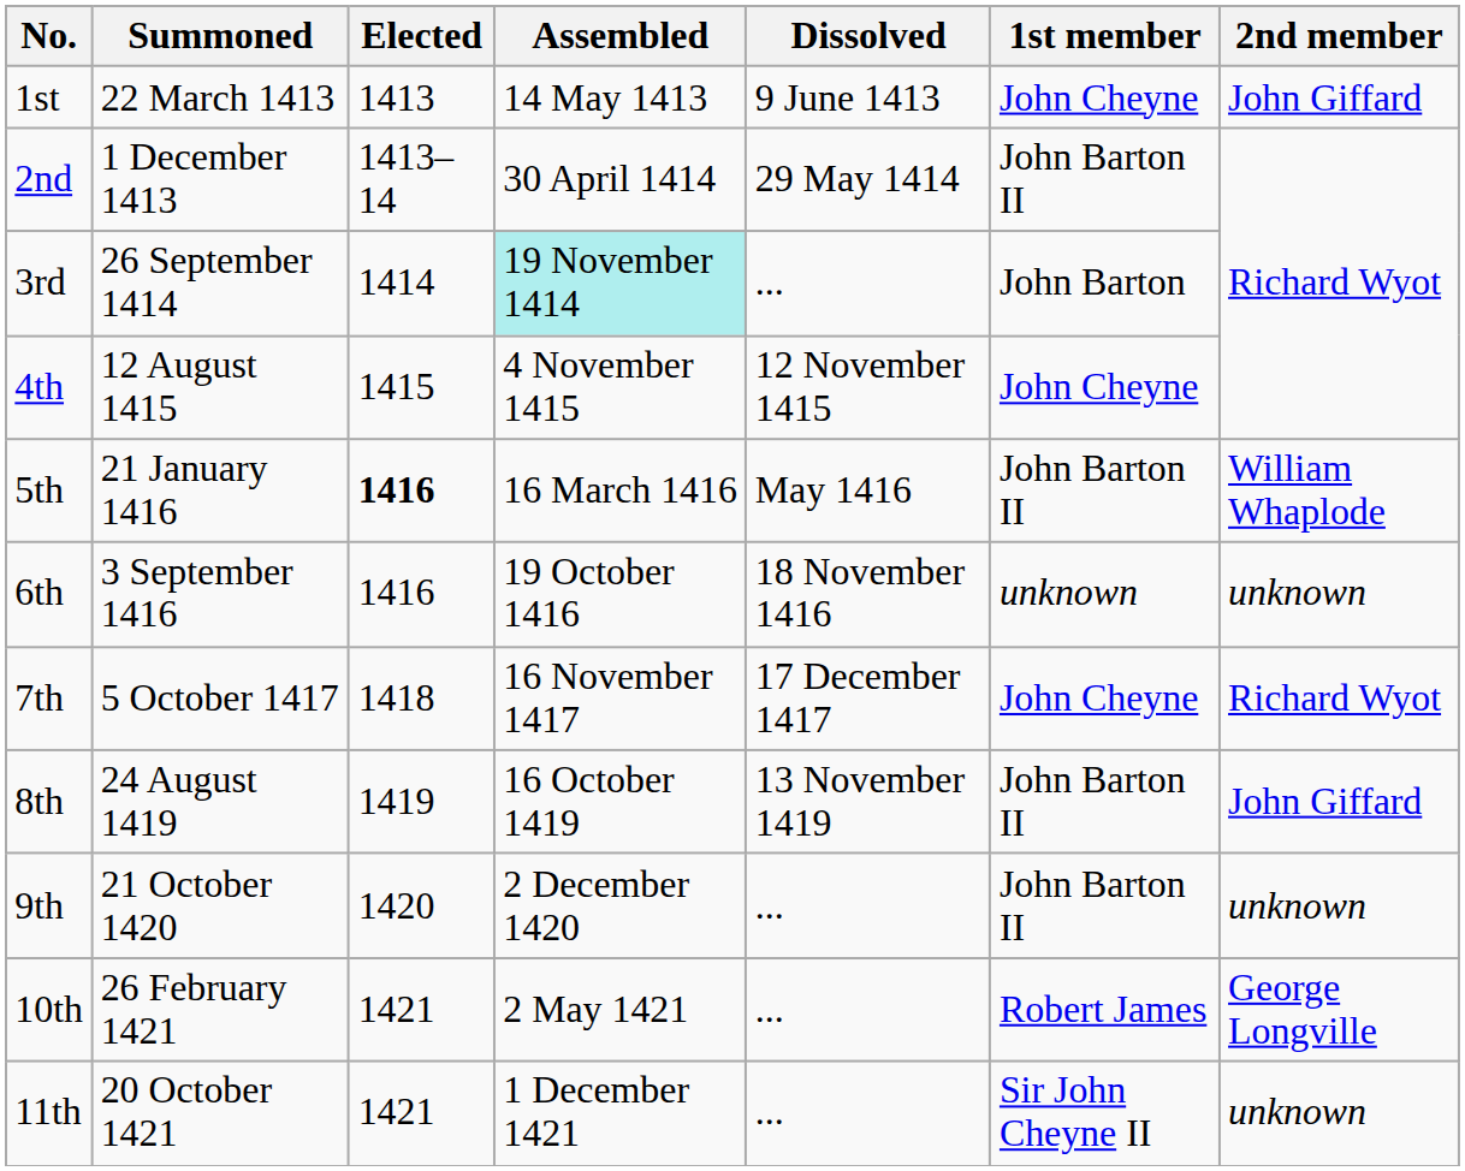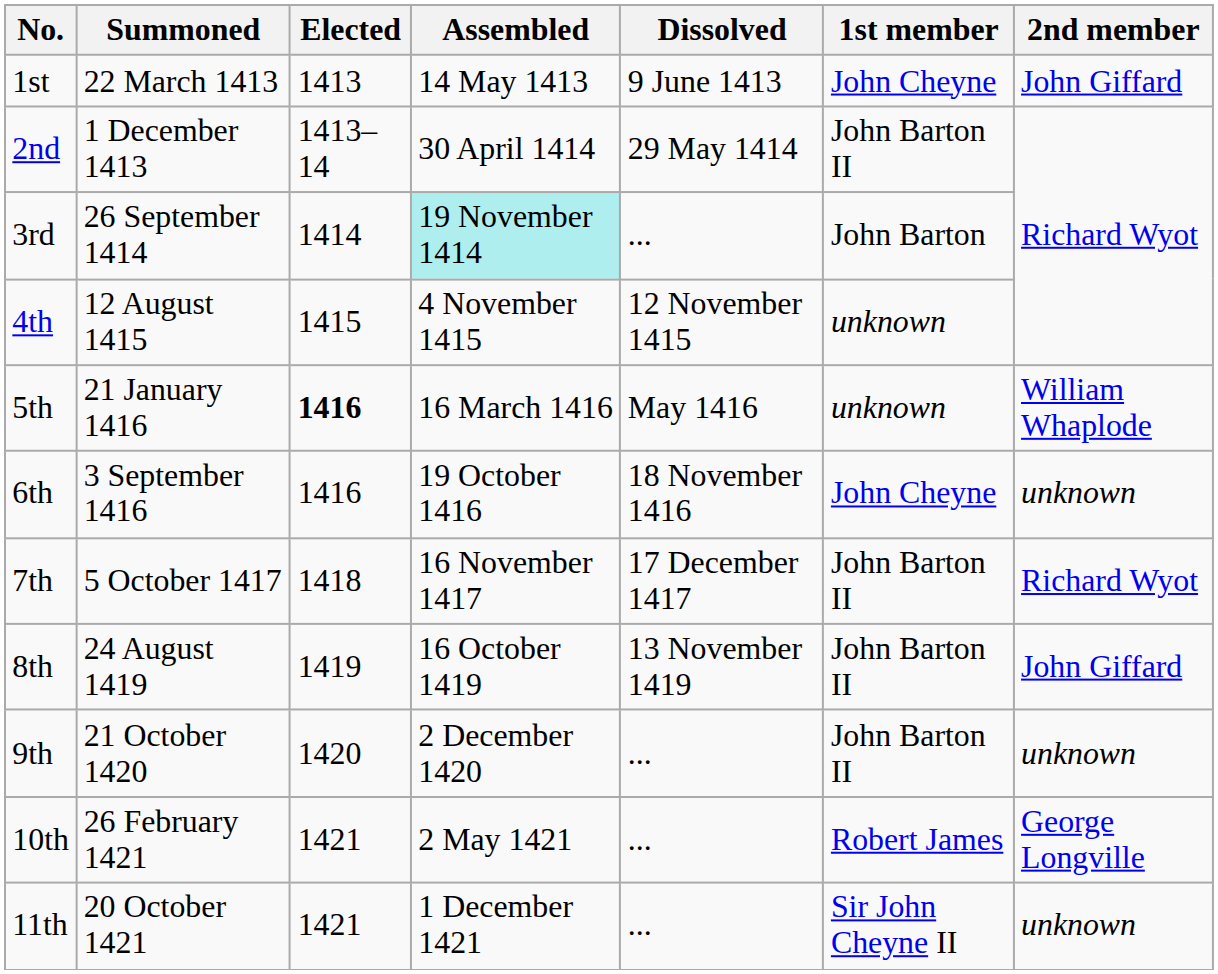 <table class="wikitable">
 <tr>
 <th>No.</th>
 <th>Summoned</th>
 <th>Elected</th>
 <th>Assembled</th>
 <th>Dissolved</th>
 <th>1st member</th>
 <th>2nd member</th>
 </tr>
 <tr>
 <td>1st</td>
 <td>22 March 1413</td>
 <td>1413</td>
 <td>14 May 1413</td>
 <td>9 June 1413</td>
 <td><a href='#'>John Cheyne</a></td>
 <td><a href='#'>John Giffard</a></td>
 </tr>
 <tr>
 <td><a href='#'>2nd</a></td>
 <td>1 December 1413</td>
 <td>1413–14</td>
 <td>30 April 1414</td>
 <td>29 May 1414</td>
 <td>John Barton II</td>
 <td rowspan=3><a href='#'>Richard Wyot</a></td>
 </tr>
 <tr>
 <td>3rd</td>
 <td>26 September 1414</td>
 <td>1414</td>
 <td style="background: paleturquoise;">19 November 1414</td>
 <td>...</td>
 <td>John Barton</td>
 </tr>
 <tr>
 <td><a href='#'>4th</a></td>
 <td>12 August 1415</td>
 <td>1415</td>
 <td>4 November 1415</td>
 <td>12 November 1415</td>
-<td><a href='#'>John Cheyne</a></td>
+<td><em>unknown</em></td>
 </tr>
 <tr>
 <td>5th</td>
 <td>21 January 1416</td>
 <td><strong>1416</strong></td>
 <td>16 March 1416</td>
 <td>May 1416</td>
-<td>John Barton II</td>
+<td><em>unknown</em></td>
 <td><a href='#'>William Whaplode</a></td>
 </tr>
 <tr>
 <td>6th</td>
 <td>3 September 1416</td>
 <td>1416</td>
 <td>19 October 1416</td>
 <td>18 November 1416</td>
-<td><em>unknown</em></td>
+<td><a href='#'>John Cheyne</a></td>
 <td><em>unknown</em></td>
 </tr>
 <tr>
 <td>7th</td>
 <td>5 October 1417</td>
 <td>1418</td>
 <td>16 November 1417</td>
 <td>17 December 1417</td>
-<td><a href='#'>John Cheyne</a></td>
+<td>John Barton II</td>
 <td><a href='#'>Richard Wyot</a></td>
 </tr>
 <tr>
 <td>8th</td>
 <td>24 August 1419</td>
 <td>1419</td>
 <td>16 October 1419</td>
 <td>13 November 1419</td>
 <td>John Barton II</td>
 <td><a href='#'>John Giffard</a></td>
 </tr>
 <tr>
 <td>9th</td>
 <td>21 October 1420</td>
 <td>1420</td>
 <td>2 December 1420</td>
 <td>...</td>
 <td>John Barton II</td>
 <td><em>unknown</em></td>
 </tr>
 <tr>
 <td>10th</td>
 <td>26 February 1421</td>
 <td>1421</td>
 <td>2 May 1421</td>
 <td>...</td>
 <td><a href='#'>Robert James</a></td>
 <td><a href='#'>George Longville</a></td>
 </tr>
 <tr>
 <td>11th</td>
 <td>20 October 1421</td>
 <td>1421</td>
 <td>1 December 1421</td>
 <td>...</td>
 <td><a href='#'>Sir John Cheyne</a> II</td>
 <td><em>unknown</em></td>
 </tr>
 <tr>
 </tr>
 </table>
